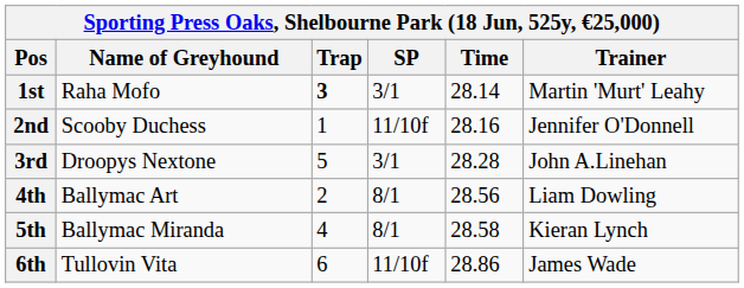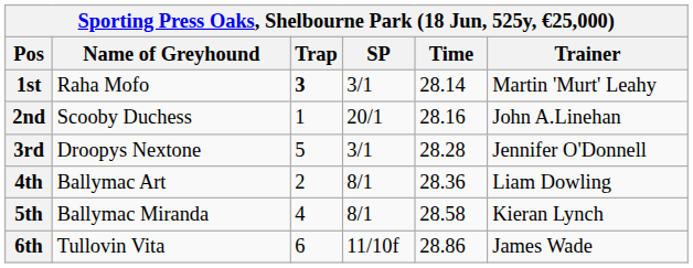 <table class="wikitable">
 <tr>
 <th colspan="6"><a href='#'>Sporting Press Oaks</a>, Shelbourne Park (18 Jun, 525y, €25,000)</th>
 </tr>
 <tr>
 <th width=30>Pos</th>
 <th width=180>Name of Greyhound</th>
 <th width=30>Trap</th>
 <th width=50>SP</th>
 <th width=50>Time</th>
 <th width=150>Trainer</th>
 </tr>
 <tr>
 <th>1st</th>
 <td>Raha Mofo</td>
 <td><strong>3</strong></td>
 <td>3/1</td>
 <td>28.14</td>
 <td>Martin 'Murt' Leahy</td>
 </tr>
 <tr>
 <th>2nd</th>
 <td>Scooby Duchess</td>
 <td>1</td>
-<td>11/10f</td>
+<td>20/1</td>
 <td>28.16</td>
-<td>Jennifer O'Donnell</td>
+<td>John A.Linehan</td>
 </tr>
 <tr>
 <th>3rd</th>
 <td>Droopys Nextone</td>
 <td>5</td>
 <td>3/1</td>
 <td>28.28</td>
-<td>John A.Linehan</td>
+<td>Jennifer O'Donnell</td>
 </tr>
 <tr>
 <th>4th</th>
 <td>Ballymac Art</td>
 <td>2</td>
 <td>8/1</td>
-<td>28.56</td>
+<td>28.36</td>
 <td>Liam Dowling</td>
 </tr>
 <tr>
 <th>5th</th>
 <td>Ballymac Miranda</td>
 <td>4</td>
 <td>8/1</td>
 <td>28.58</td>
 <td>Kieran Lynch</td>
 </tr>
 <tr>
 <th>6th</th>
 <td>Tullovin Vita</td>
 <td>6</td>
 <td>11/10f</td>
 <td>28.86</td>
 <td>James Wade</td>
 </tr>
 </table>
